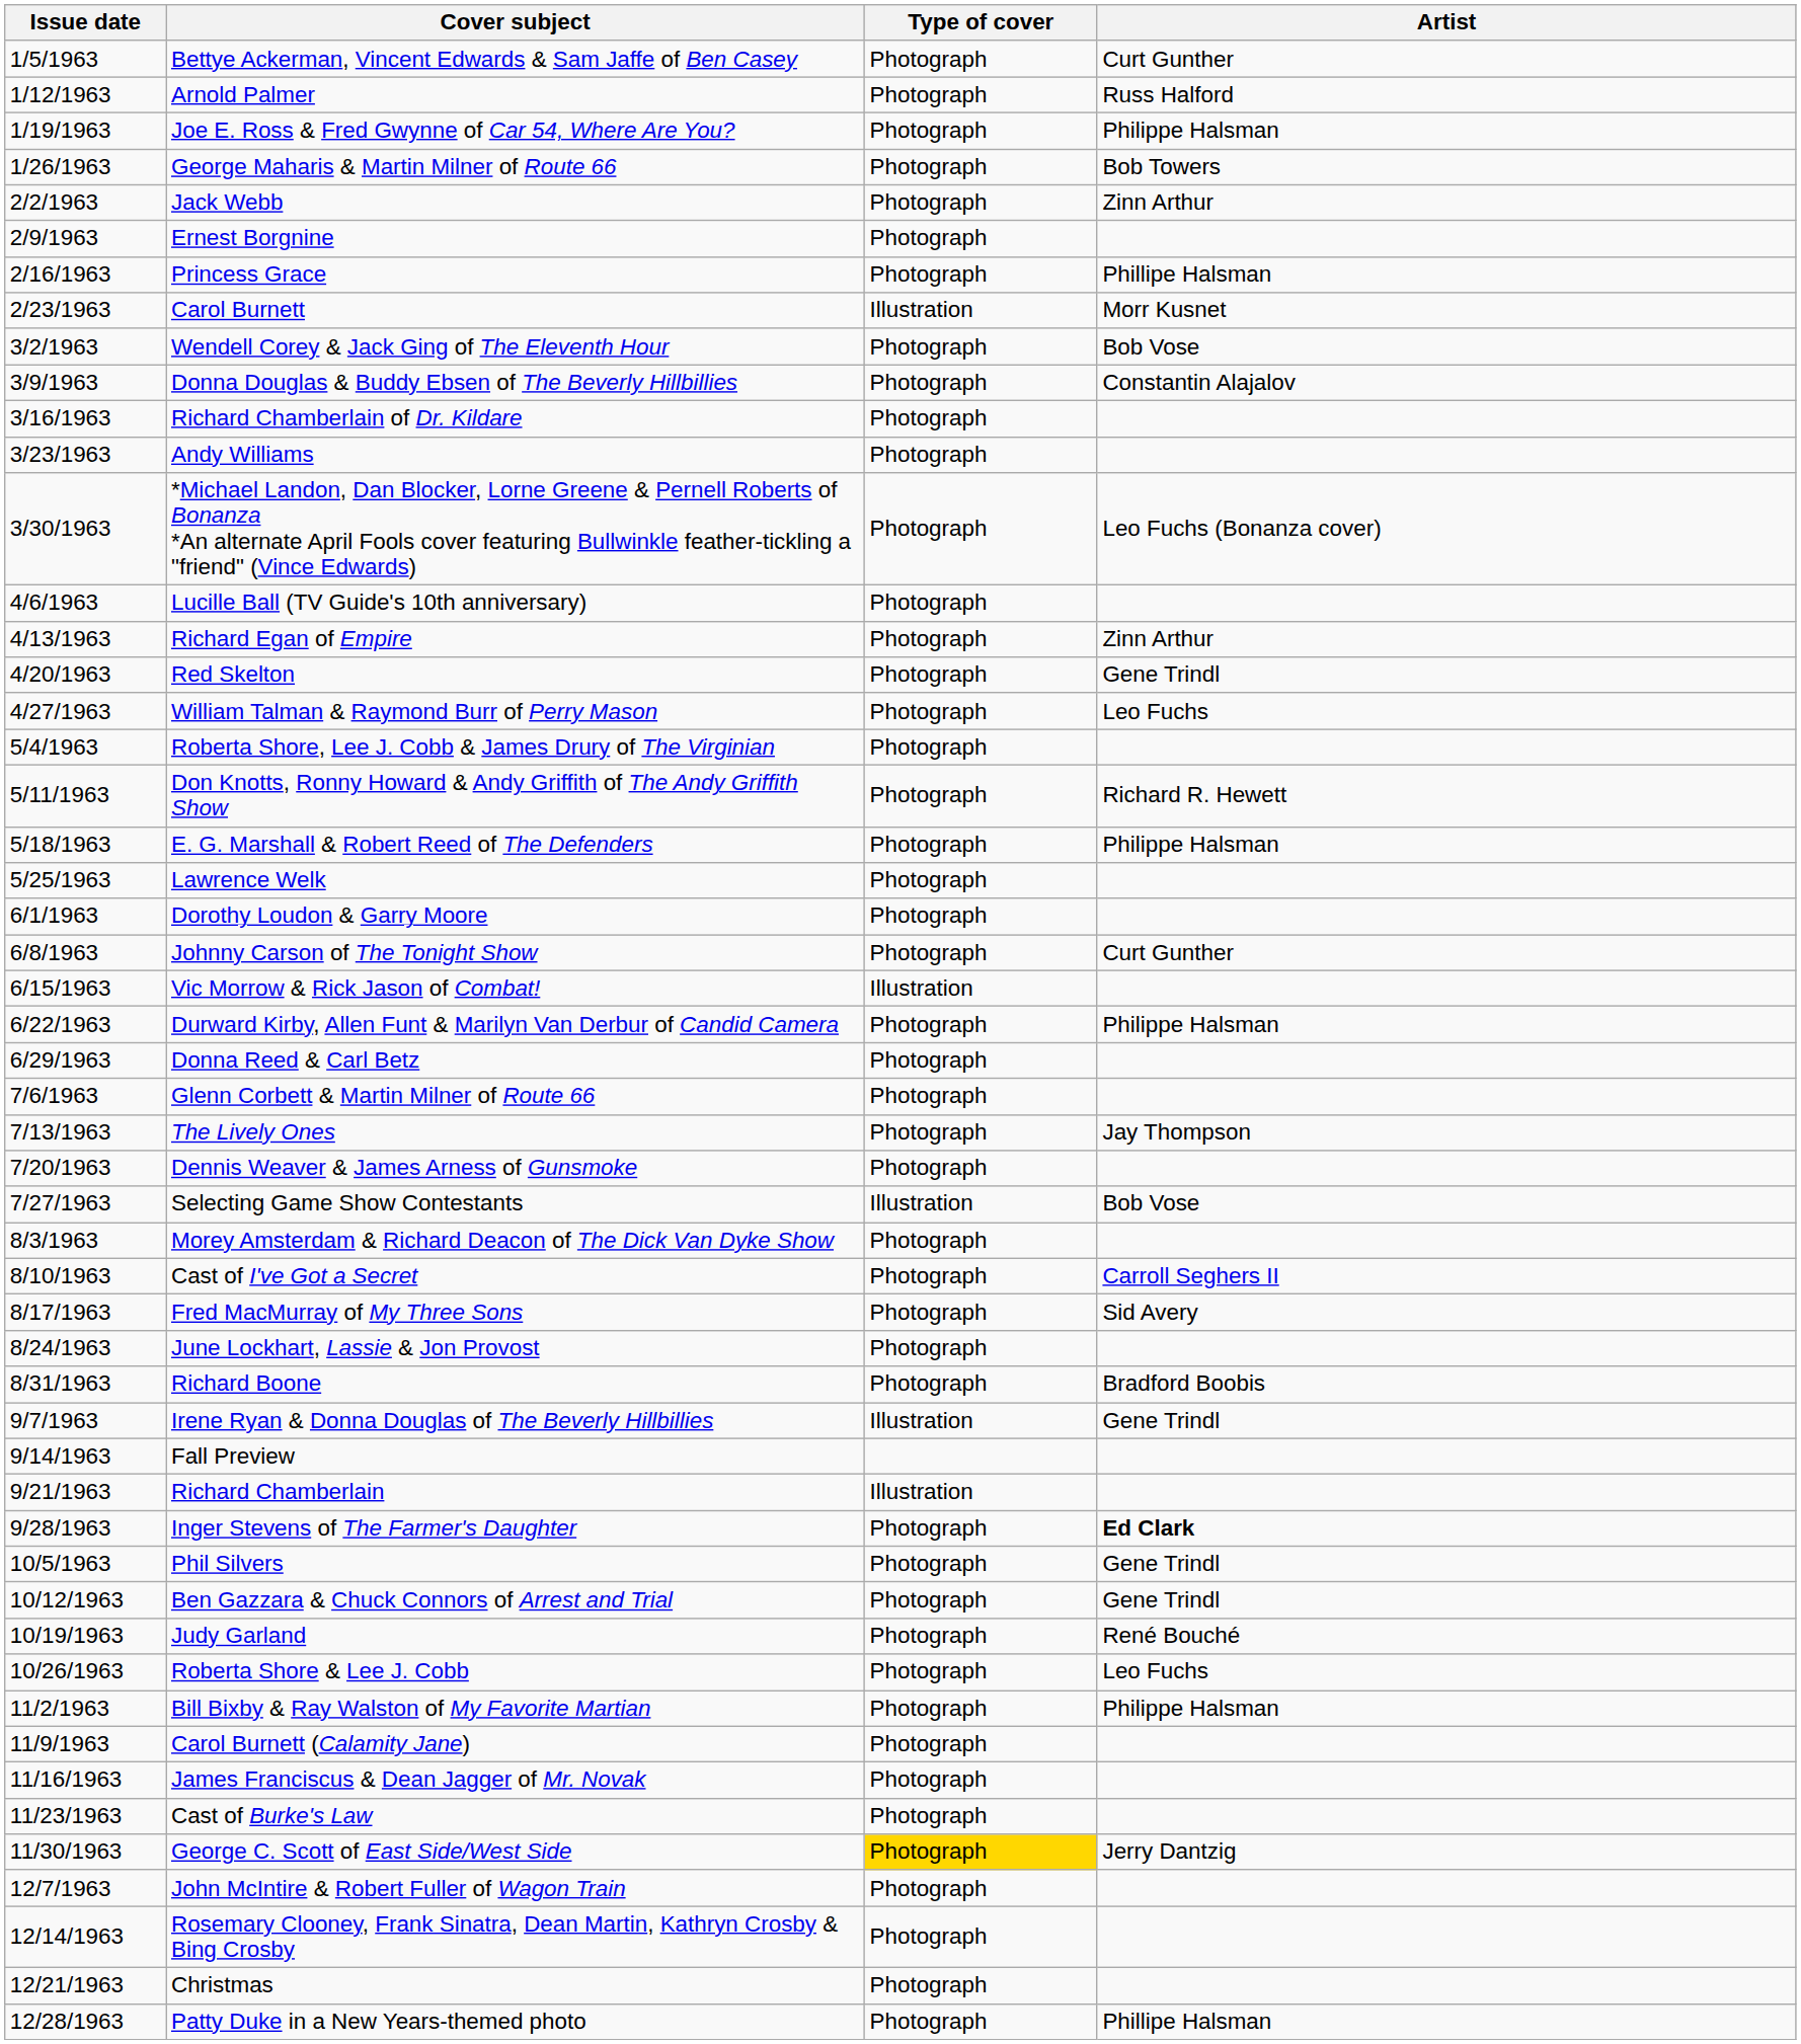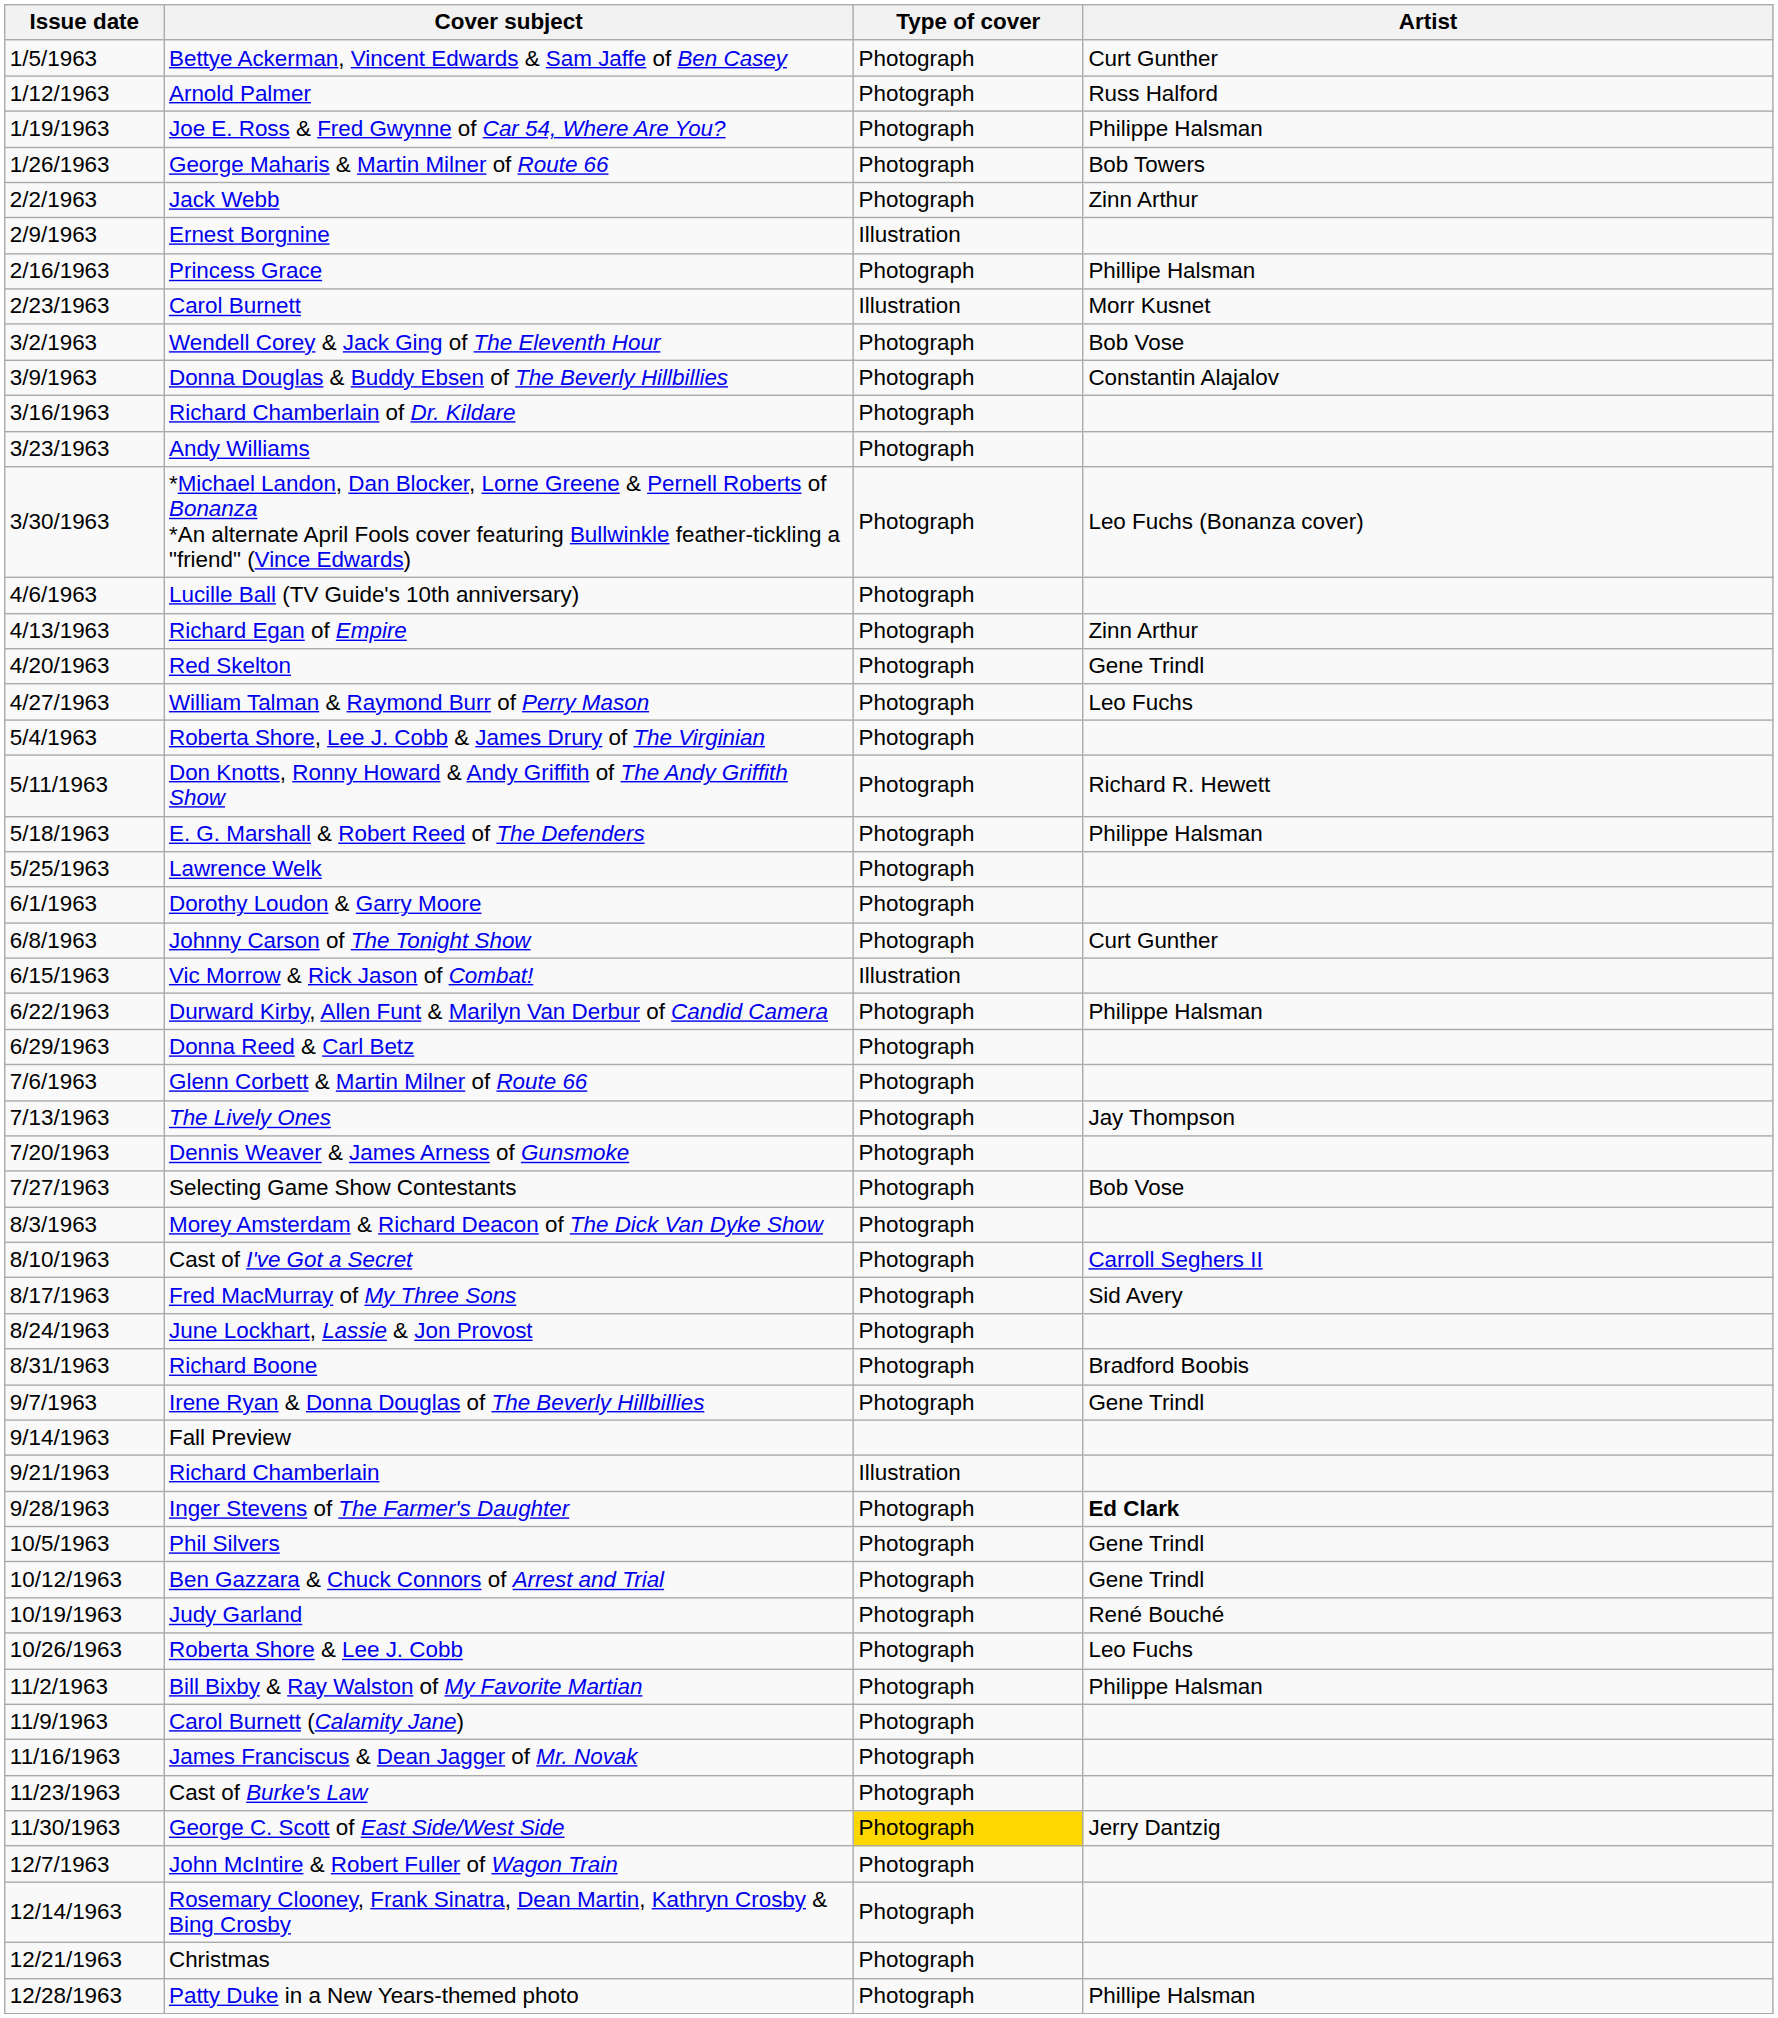 <table class="wikitable sortable" width=100% style="font-size:100%;">
 <tr>
 <th width=9%>Issue date</th>
 <th width=39%>Cover subject</th>
 <th width=13%>Type of cover</th>
 <th width=39%>Artist</th>
 </tr>
 <tr>
 <td>1/5/1963</td>
 <td><a href='#'>Bettye Ackerman</a>, <a href='#'>Vincent Edwards</a> & <a href='#'>Sam Jaffe</a> of <em><a href='#'>Ben Casey</a></em></td>
 <td>Photograph</td>
 <td>Curt Gunther</td>
 </tr>
 <tr>
 <td>1/12/1963</td>
 <td><a href='#'>Arnold Palmer</a></td>
 <td>Photograph</td>
 <td>Russ Halford</td>
 </tr>
 <tr>
 <td>1/19/1963</td>
 <td><a href='#'>Joe E. Ross</a> & <a href='#'>Fred Gwynne</a> of <em><a href='#'>Car 54, Where Are You?</a></em></td>
 <td>Photograph</td>
 <td>Philippe Halsman</td>
 </tr>
 <tr>
 <td>1/26/1963</td>
 <td><a href='#'>George Maharis</a> & <a href='#'>Martin Milner</a> of <em><a href='#'>Route 66</a></em></td>
 <td>Photograph</td>
 <td>Bob Towers</td>
 </tr>
 <tr>
 <td>2/2/1963</td>
 <td><a href='#'>Jack Webb</a></td>
 <td>Photograph</td>
 <td>Zinn Arthur</td>
 </tr>
 <tr>
 <td>2/9/1963</td>
 <td><a href='#'>Ernest Borgnine</a></td>
-<td>Photograph</td>
+<td>Illustration</td>
 <td></td>
 </tr>
 <tr>
 <td>2/16/1963</td>
 <td><a href='#'>Princess Grace</a></td>
 <td>Photograph</td>
 <td>Phillipe Halsman</td>
 </tr>
 <tr>
 <td>2/23/1963</td>
 <td><a href='#'>Carol Burnett</a></td>
 <td>Illustration</td>
 <td>Morr Kusnet</td>
 </tr>
 <tr>
 <td>3/2/1963</td>
 <td><a href='#'>Wendell Corey</a> & <a href='#'>Jack Ging</a> of <em><a href='#'>The Eleventh Hour</a></em></td>
 <td>Photograph</td>
 <td>Bob Vose</td>
 </tr>
 <tr>
 <td>3/9/1963</td>
 <td><a href='#'>Donna Douglas</a> & <a href='#'>Buddy Ebsen</a> of <em><a href='#'>The Beverly Hillbillies</a></em></td>
 <td>Photograph</td>
 <td>Constantin Alajalov</td>
 </tr>
 <tr>
 <td>3/16/1963</td>
 <td><a href='#'>Richard Chamberlain</a> of <em><a href='#'>Dr. Kildare</a></em></td>
 <td>Photograph</td>
 <td></td>
 </tr>
 <tr>
 <td>3/23/1963</td>
 <td><a href='#'>Andy Williams</a></td>
 <td>Photograph</td>
 <td></td>
 </tr>
 <tr>
 <td>3/30/1963</td>
 <td>*<a href='#'>Michael Landon</a>, <a href='#'>Dan Blocker</a>, <a href='#'>Lorne Greene</a> & <a href='#'>Pernell Roberts</a> of <em><a href='#'>Bonanza</a></em><br>*An alternate April Fools cover featuring <a href='#'>Bullwinkle</a> feather-tickling a "friend" (<a href='#'>Vince Edwards</a>)</td>
 <td>Photograph</td>
 <td>Leo Fuchs (Bonanza cover)</td>
 </tr>
 <tr>
 <td>4/6/1963</td>
 <td><a href='#'>Lucille Ball</a> (TV Guide's 10th anniversary)</td>
 <td>Photograph</td>
 <td></td>
 </tr>
 <tr>
 <td>4/13/1963</td>
 <td><a href='#'>Richard Egan</a> of <em><a href='#'>Empire</a></em></td>
 <td>Photograph</td>
 <td>Zinn Arthur</td>
 </tr>
 <tr>
 <td>4/20/1963</td>
 <td><a href='#'>Red Skelton</a></td>
 <td>Photograph</td>
 <td>Gene Trindl</td>
 </tr>
 <tr>
 <td>4/27/1963</td>
 <td><a href='#'>William Talman</a> & <a href='#'>Raymond Burr</a> of <em><a href='#'>Perry Mason</a></em></td>
 <td>Photograph</td>
 <td>Leo Fuchs</td>
 </tr>
 <tr>
 <td>5/4/1963</td>
 <td><a href='#'>Roberta Shore</a>, <a href='#'>Lee J. Cobb</a> & <a href='#'>James Drury</a> of <em><a href='#'>The Virginian</a></em></td>
 <td>Photograph</td>
 <td></td>
 </tr>
 <tr>
 <td>5/11/1963</td>
 <td><a href='#'>Don Knotts</a>, <a href='#'>Ronny Howard</a> & <a href='#'>Andy Griffith</a> of <em><a href='#'>The Andy Griffith Show</a></em></td>
 <td>Photograph</td>
 <td>Richard R. Hewett</td>
 </tr>
 <tr>
 <td>5/18/1963</td>
 <td><a href='#'>E. G. Marshall</a> & <a href='#'>Robert Reed</a> of <em><a href='#'>The Defenders</a></em></td>
 <td>Photograph</td>
 <td>Philippe Halsman</td>
 </tr>
 <tr>
 <td>5/25/1963</td>
 <td><a href='#'>Lawrence Welk</a></td>
 <td>Photograph</td>
 <td></td>
 </tr>
 <tr>
 <td>6/1/1963</td>
 <td><a href='#'>Dorothy Loudon</a> & <a href='#'>Garry Moore</a></td>
 <td>Photograph</td>
 <td></td>
 </tr>
 <tr>
 <td>6/8/1963</td>
 <td><a href='#'>Johnny Carson</a> of <em><a href='#'>The Tonight Show</a></em></td>
 <td>Photograph</td>
 <td>Curt Gunther</td>
 </tr>
 <tr>
 <td>6/15/1963</td>
 <td><a href='#'>Vic Morrow</a> & <a href='#'>Rick Jason</a> of <em><a href='#'>Combat!</a></em></td>
 <td>Illustration</td>
 <td></td>
 </tr>
 <tr>
 <td>6/22/1963</td>
 <td><a href='#'>Durward Kirby</a>, <a href='#'>Allen Funt</a> & <a href='#'>Marilyn Van Derbur</a> of <em><a href='#'>Candid Camera</a></em></td>
 <td>Photograph</td>
 <td>Philippe Halsman</td>
 </tr>
 <tr>
 <td>6/29/1963</td>
 <td><a href='#'>Donna Reed</a> & <a href='#'>Carl Betz</a></td>
 <td>Photograph</td>
 <td></td>
 </tr>
 <tr>
 <td>7/6/1963</td>
 <td><a href='#'>Glenn Corbett</a> & <a href='#'>Martin Milner</a> of <em><a href='#'>Route 66</a></em></td>
 <td>Photograph</td>
 <td></td>
 </tr>
 <tr>
 <td>7/13/1963</td>
 <td><em><a href='#'>The Lively Ones</a></em></td>
 <td>Photograph</td>
 <td>Jay Thompson</td>
 </tr>
 <tr>
 <td>7/20/1963</td>
 <td><a href='#'>Dennis Weaver</a> & <a href='#'>James Arness</a> of <em><a href='#'>Gunsmoke</a></em></td>
 <td>Photograph</td>
 <td></td>
 </tr>
 <tr>
 <td>7/27/1963</td>
 <td>Selecting Game Show Contestants</td>
-<td>Illustration</td>
+<td>Photograph</td>
 <td>Bob Vose</td>
 </tr>
 <tr>
 <td>8/3/1963</td>
 <td><a href='#'>Morey Amsterdam</a> & <a href='#'>Richard Deacon</a> of <em><a href='#'>The Dick Van Dyke Show</a></em></td>
 <td>Photograph</td>
 <td></td>
 </tr>
 <tr>
 <td>8/10/1963</td>
 <td>Cast of <em><a href='#'>I've Got a Secret</a></em></td>
 <td>Photograph</td>
 <td><a href='#'>Carroll Seghers II</a></td>
 </tr>
 <tr>
 <td>8/17/1963</td>
 <td><a href='#'>Fred MacMurray</a> of <em><a href='#'>My Three Sons</a></em></td>
 <td>Photograph</td>
 <td>Sid Avery</td>
 </tr>
 <tr>
 <td>8/24/1963</td>
 <td><a href='#'>June Lockhart</a>, <em><a href='#'>Lassie</a></em> & <a href='#'>Jon Provost</a></td>
 <td>Photograph</td>
 <td></td>
 </tr>
 <tr>
 <td>8/31/1963</td>
 <td><a href='#'>Richard Boone</a></td>
 <td>Photograph</td>
 <td>Bradford Boobis</td>
 </tr>
 <tr>
 <td>9/7/1963</td>
 <td><a href='#'>Irene Ryan</a> & <a href='#'>Donna Douglas</a> of <em><a href='#'>The Beverly Hillbillies</a></em></td>
-<td>Illustration</td>
+<td>Photograph</td>
 <td>Gene Trindl</td>
 </tr>
 <tr>
 <td>9/14/1963</td>
 <td>Fall Preview</td>
 <td></td>
 <td></td>
 </tr>
 <tr>
 <td>9/21/1963</td>
 <td><a href='#'>Richard Chamberlain</a></td>
 <td>Illustration</td>
 <td></td>
 </tr>
 <tr>
 <td>9/28/1963</td>
 <td><a href='#'>Inger Stevens</a> of <em><a href='#'>The Farmer's Daughter</a></em></td>
 <td>Photograph</td>
 <td><strong>Ed Clark</strong></td>
 </tr>
 <tr>
 <td>10/5/1963</td>
 <td><a href='#'>Phil Silvers</a></td>
 <td>Photograph</td>
 <td>Gene Trindl</td>
 </tr>
 <tr>
 <td>10/12/1963</td>
 <td><a href='#'>Ben Gazzara</a> & <a href='#'>Chuck Connors</a> of <em><a href='#'>Arrest and Trial</a></em></td>
 <td>Photograph</td>
 <td>Gene Trindl</td>
 </tr>
 <tr>
 <td>10/19/1963</td>
 <td><a href='#'>Judy Garland</a></td>
 <td>Photograph</td>
 <td>René Bouché</td>
 </tr>
 <tr>
 <td>10/26/1963</td>
 <td><a href='#'>Roberta Shore</a> & <a href='#'>Lee J. Cobb</a></td>
 <td>Photograph</td>
 <td>Leo Fuchs</td>
 </tr>
 <tr>
 <td>11/2/1963</td>
 <td><a href='#'>Bill Bixby</a> & <a href='#'>Ray Walston</a> of <em><a href='#'>My Favorite Martian</a></em></td>
 <td>Photograph</td>
 <td>Philippe Halsman</td>
 </tr>
 <tr>
 <td>11/9/1963</td>
 <td><a href='#'>Carol Burnett</a> (<em><a href='#'>Calamity Jane</a></em>)</td>
 <td>Photograph</td>
 <td></td>
 </tr>
 <tr>
 <td>11/16/1963</td>
 <td><a href='#'>James Franciscus</a> & <a href='#'>Dean Jagger</a> of <em><a href='#'>Mr. Novak</a></em></td>
 <td>Photograph</td>
 <td></td>
 </tr>
 <tr>
 <td>11/23/1963</td>
 <td>Cast of <em><a href='#'>Burke's Law</a></em></td>
 <td>Photograph</td>
 <td></td>
 </tr>
 <tr>
 <td>11/30/1963</td>
 <td><a href='#'>George C. Scott</a> of <em><a href='#'>East Side/West Side</a></em></td>
 <td style="background: gold;">Photograph</td>
 <td>Jerry Dantzig</td>
 </tr>
 <tr>
 <td>12/7/1963</td>
 <td><a href='#'>John McIntire</a> & <a href='#'>Robert Fuller</a> of <em><a href='#'>Wagon Train</a></em></td>
 <td>Photograph</td>
 <td></td>
 </tr>
 <tr>
 <td>12/14/1963</td>
 <td><a href='#'>Rosemary Clooney</a>, <a href='#'>Frank Sinatra</a>, <a href='#'>Dean Martin</a>, <a href='#'>Kathryn Crosby</a> & <a href='#'>Bing Crosby</a></td>
 <td>Photograph</td>
 <td></td>
 </tr>
 <tr>
 <td>12/21/1963</td>
 <td>Christmas</td>
 <td>Photograph</td>
 <td></td>
 </tr>
 <tr>
 <td>12/28/1963</td>
 <td><a href='#'>Patty Duke</a> in a New Years-themed photo</td>
 <td>Photograph</td>
 <td>Phillipe Halsman</td>
 </tr>
 </table>
